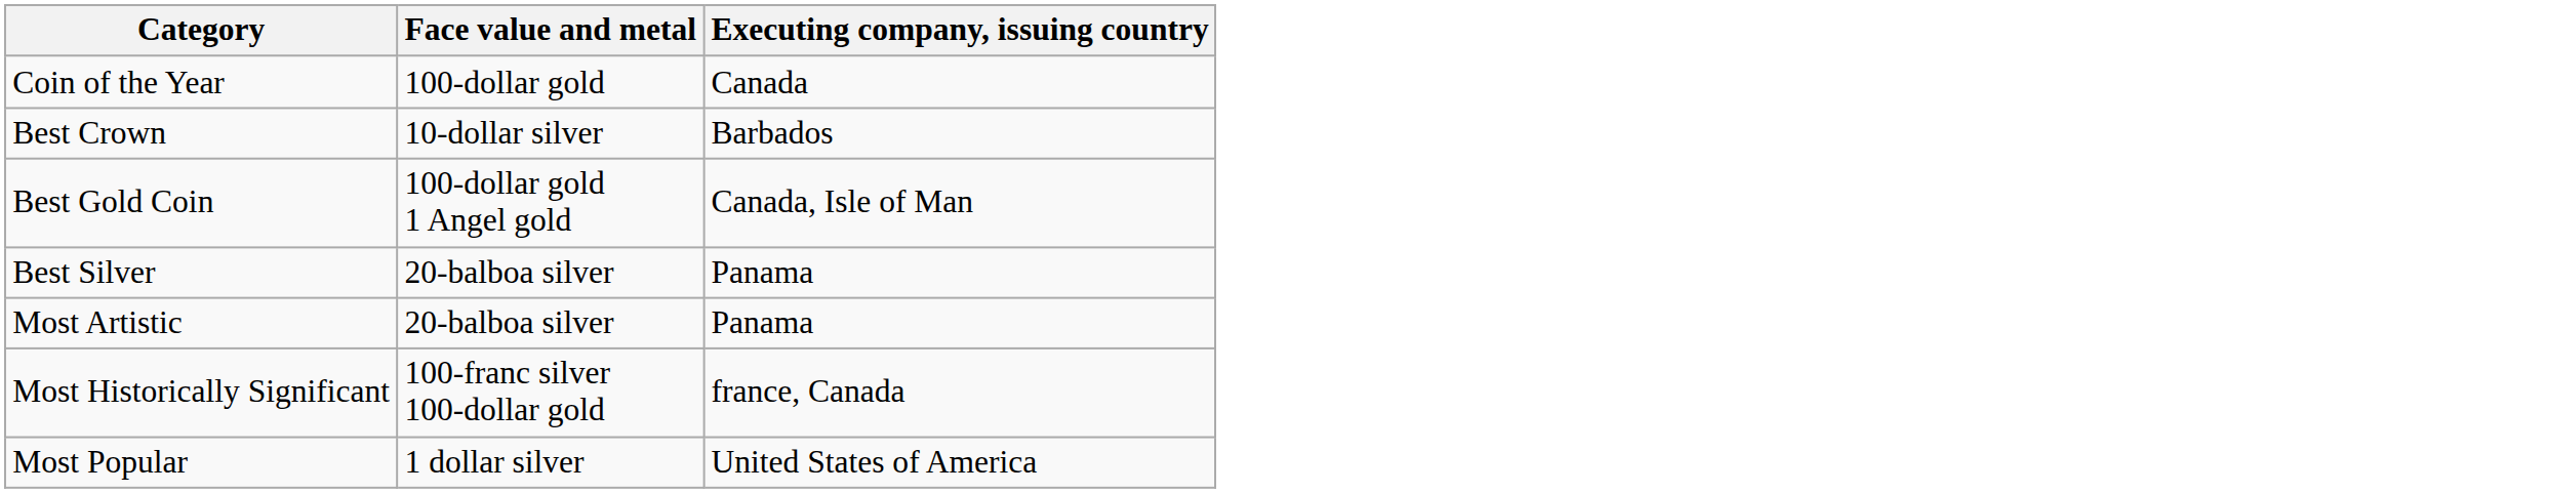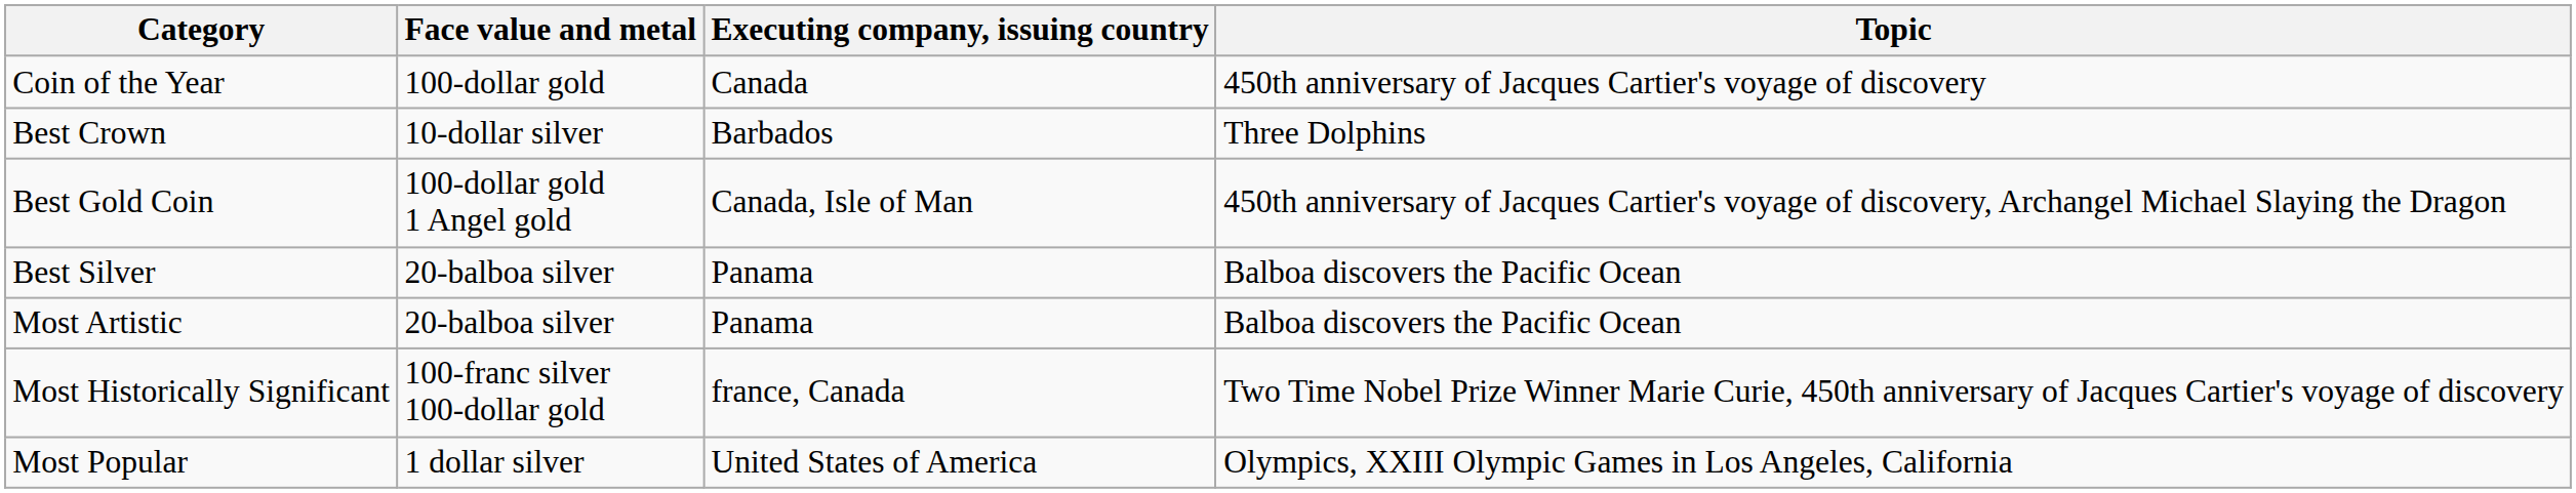 <table class="wikitable plainrowheaders">
 <tr>
 <th>Category</th>
 <th>Face value and metal</th>
 <th>Executing company, issuing country</th>
+<th>Topic</th>
 </tr>
 <tr>
 <td>Coin of the Year</td>
 <td>100-dollar gold</td>
 <td>Canada</td>
+<td>450th anniversary of Jacques Cartier's voyage of discovery</td>
 </tr>
 <tr>
 <td>Best Crown</td>
 <td>10-dollar silver</td>
 <td>Barbados</td>
+<td>Three Dolphins</td>
 </tr>
 <tr>
 <td>Best Gold Coin</td>
 <td>100-dollar gold<br>1 Angel gold</td>
 <td>Canada, Isle of Man</td>
+<td>450th anniversary of Jacques Cartier's voyage of discovery, Archangel Michael Slaying the Dragon</td>
 </tr>
 <tr>
 <td>Best Silver</td>
 <td>20-balboa silver</td>
 <td>Panama</td>
+<td>Balboa discovers the Pacific Ocean</td>
 </tr>
 <tr>
 <td>Most Artistic</td>
 <td>20-balboa silver</td>
 <td>Panama</td>
+<td>Balboa discovers the Pacific Ocean</td>
 </tr>
 <tr>
 <td>Most Historically Significant</td>
 <td>100-franc silver<br>100-dollar gold</td>
 <td>france, Canada</td>
+<td>Two Time Nobel Prize Winner Marie Curie, 450th anniversary of Jacques Cartier's voyage of discovery</td>
 </tr>
 <tr>
 <td>Most Popular</td>
 <td>1 dollar silver</td>
 <td>United States of America</td>
+<td>Olympics, XXIII Olympic Games in Los Angeles, California</td>
 </tr>
 </table>
